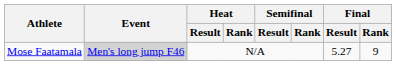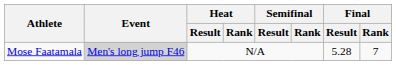 <table class=wikitable style="font-size:90%">
 <tr>
 <th rowspan="2">Athlete</th>
 <th rowspan="2">Event</th>
 <th colspan="2">Heat</th>
 <th colspan="2">Semifinal</th>
 <th colspan="2">Final</th>
 </tr>
 <tr>
 <th>Result</th>
 <th>Rank</th>
 <th>Result</th>
 <th>Rank</th>
 <th>Result</th>
 <th>Rank</th>
 </tr>
 <tr>
 <td><a href='#'>Mose Faatamala</a></td>
 <td style="background: lightgrey;"><a href='#'>Men's long jump F46</a></td>
 <td align="center" colspan="4">N/A</td>
-<td align="center">5.27</td>
-<td align="center">9</td>
+<td align="center">5.28</td>
+<td align="center">7</td>
 </tr>
 </table>
